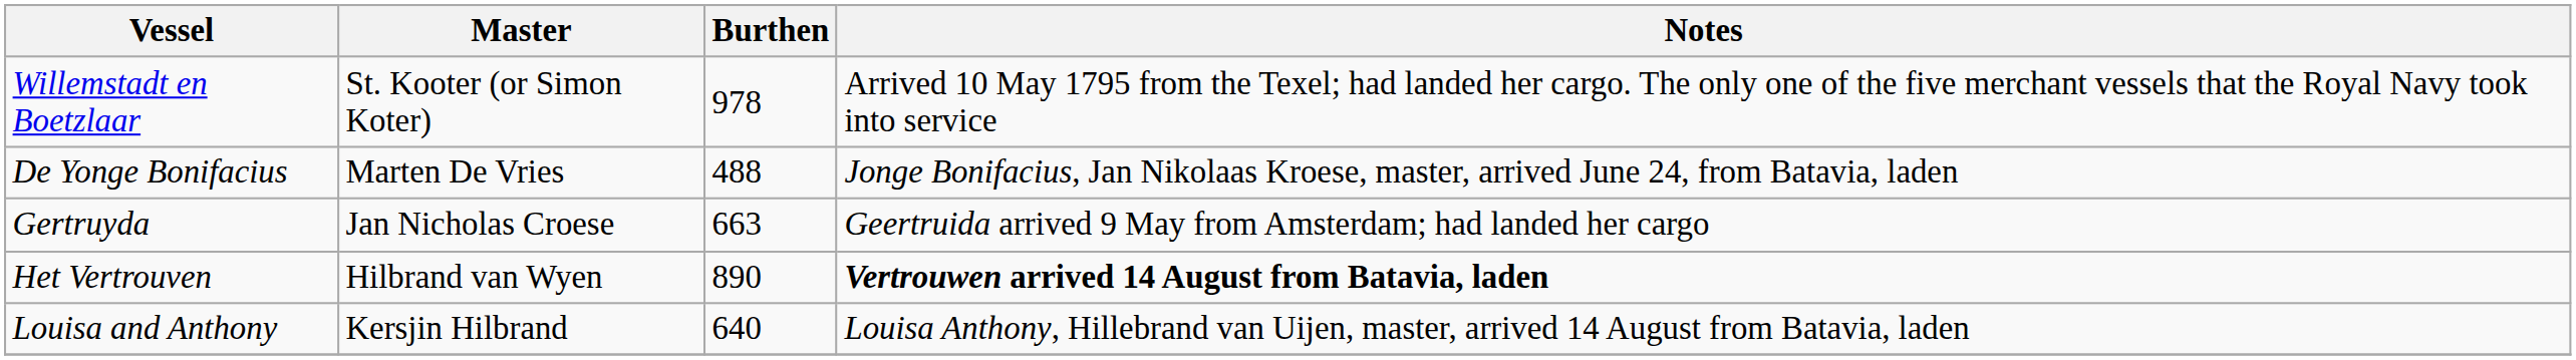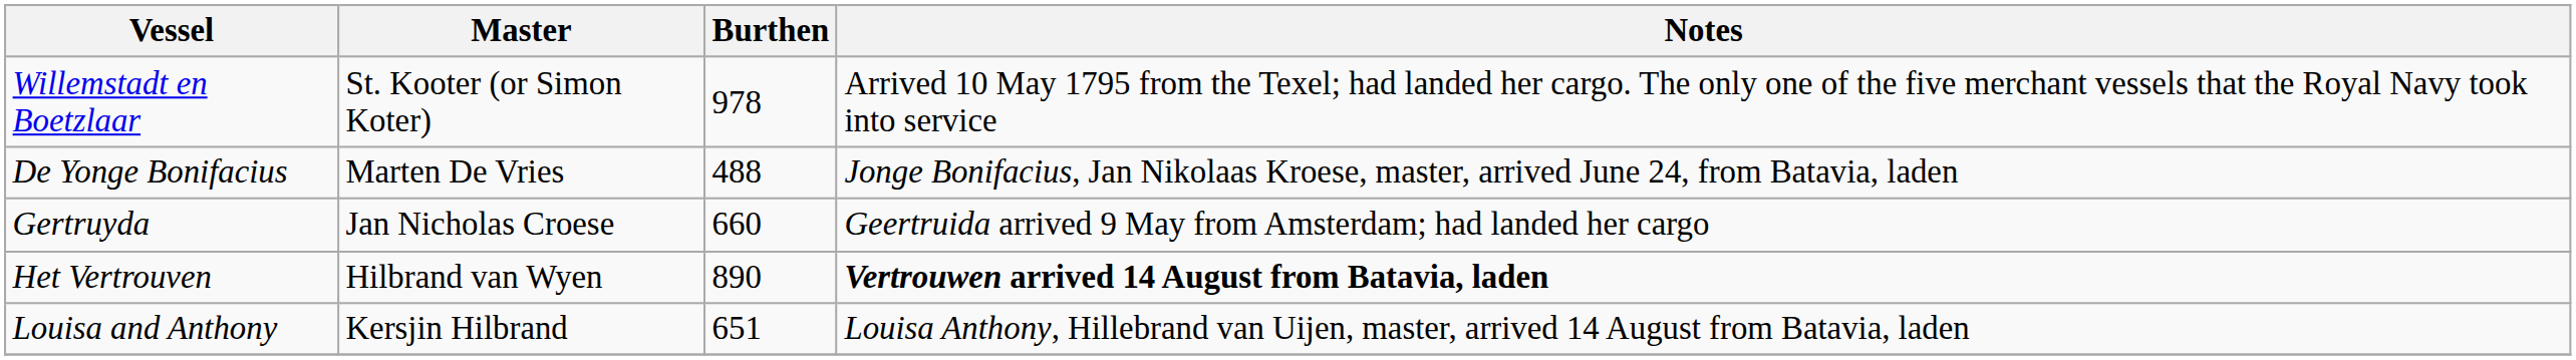 <table class="sortable wikitable">
 <tr>
 <th>Vessel</th>
 <th>Master</th>
 <th>Burthen</th>
 <th>Notes</th>
 </tr>
 <tr>
 <td><a href='#'><em>Willemstadt en Boetzlaar</em></a></td>
 <td>St. Kooter (or Simon Koter)</td>
 <td>978</td>
 <td>Arrived 10 May 1795 from the Texel; had landed her cargo. The only one of the five merchant vessels that the Royal Navy took into service</td>
 </tr>
 <tr>
 <td><em>De Yonge Bonifacius</em></td>
 <td>Marten De Vries</td>
 <td>488</td>
 <td><em>Jonge Bonifacius</em>, Jan Nikolaas Kroese, master, arrived June 24, from Batavia, laden</td>
 </tr>
 <tr>
 <td><em>Gertruyda</em></td>
 <td>Jan Nicholas Croese</td>
-<td>663</td>
+<td>660</td>
 <td><em>Geertruida</em> arrived 9 May from Amsterdam; had landed her cargo</td>
 </tr>
 <tr>
 <td><em>Het Vertrouven</em></td>
 <td>Hilbrand van Wyen</td>
 <td>890</td>
 <td><strong><em>Vertrouwen</em> arrived 14 August from Batavia, laden</strong></td>
 </tr>
 <tr>
 <td><em>Louisa and Anthony</em></td>
 <td>Kersjin Hilbrand</td>
-<td>640</td>
+<td>651</td>
 <td><em>Louisa Anthony</em>, Hillebrand van Uijen, master, arrived 14 August from Batavia, laden</td>
 </tr>
 <tr>
 </tr>
 </table>
